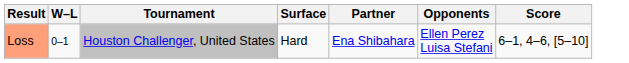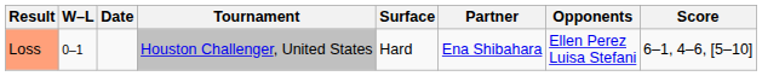 <table class="sortable wikitable">
 <tr>
 <th>Result</th>
 <th class="unsortable">W–L</th>
+<th>Date</th>
 <th>Tournament</th>
 <th>Surface</th>
 <th>Partner</th>
 <th>Opponents</th>
 <th class="unsortable">Score</th>
 </tr>
 <tr>
 <td style="background:#ffa07a;">Loss</td>
 <td><small>0–1</small></td>
+<td><a href='#'></a></td>
 <td bgcolor=silver><a href='#'>Houston Challenger</a>, United States</td>
 <td>Hard</td>
 <td> <a href='#'>Ena Shibahara</a></td>
 <td> <a href='#'>Ellen Perez</a> <br>  <a href='#'>Luisa Stefani</a></td>
 <td>6–1, 4–6, [5–10]</td>
 </tr>
 </table>
